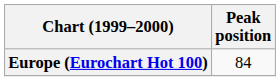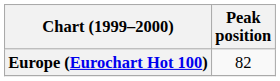 <table class="wikitable sortable plainrowheaders" style="text-align:center">
 <tr>
 <th>Chart (1999–2000)</th>
 <th>Peak<br>position</th>
 </tr>
 <tr>
 <th scope="row">Europe (<a href='#'>Eurochart Hot 100</a>)</th>
-<td>84</td>
+<td>82</td>
 </tr>
 <tr>
 </tr>
 <tr>
 </tr>
 <tr>
 </tr>
 <tr>
 </tr>
 </table>
